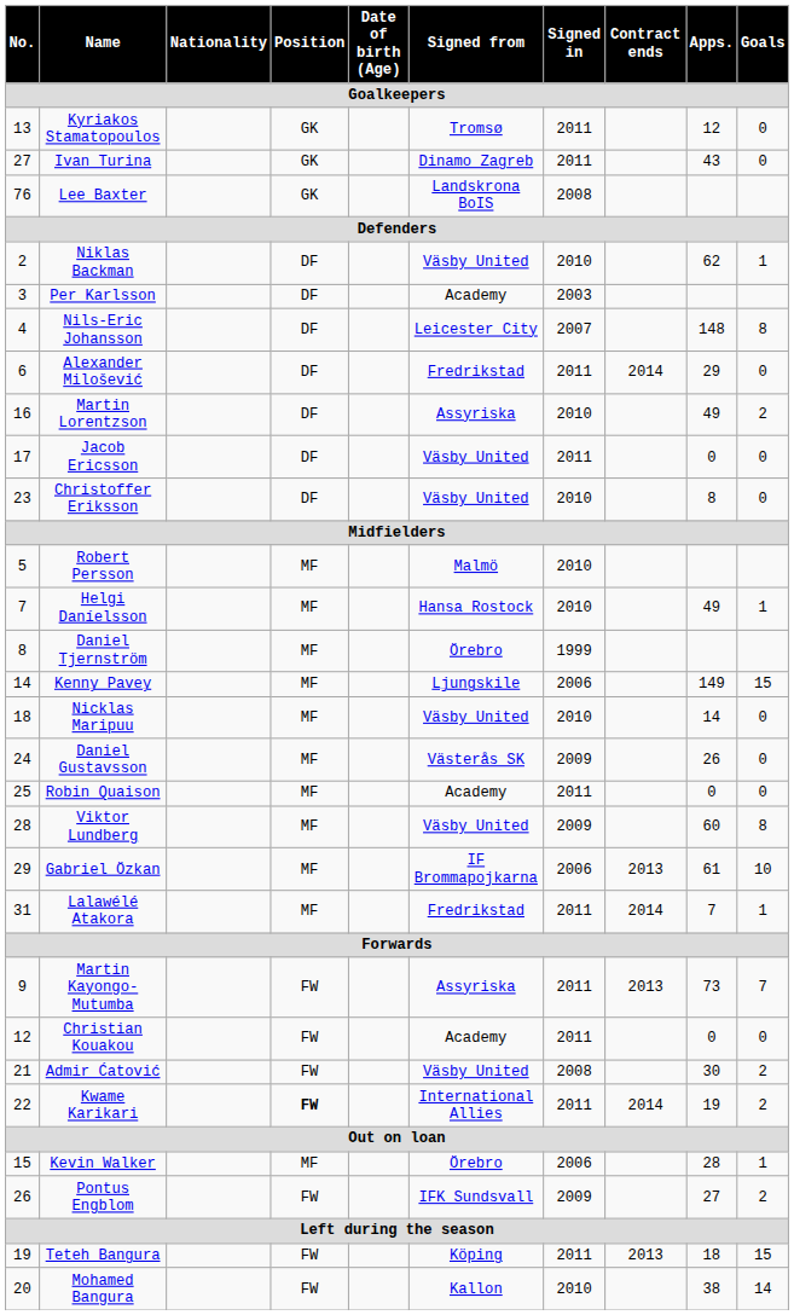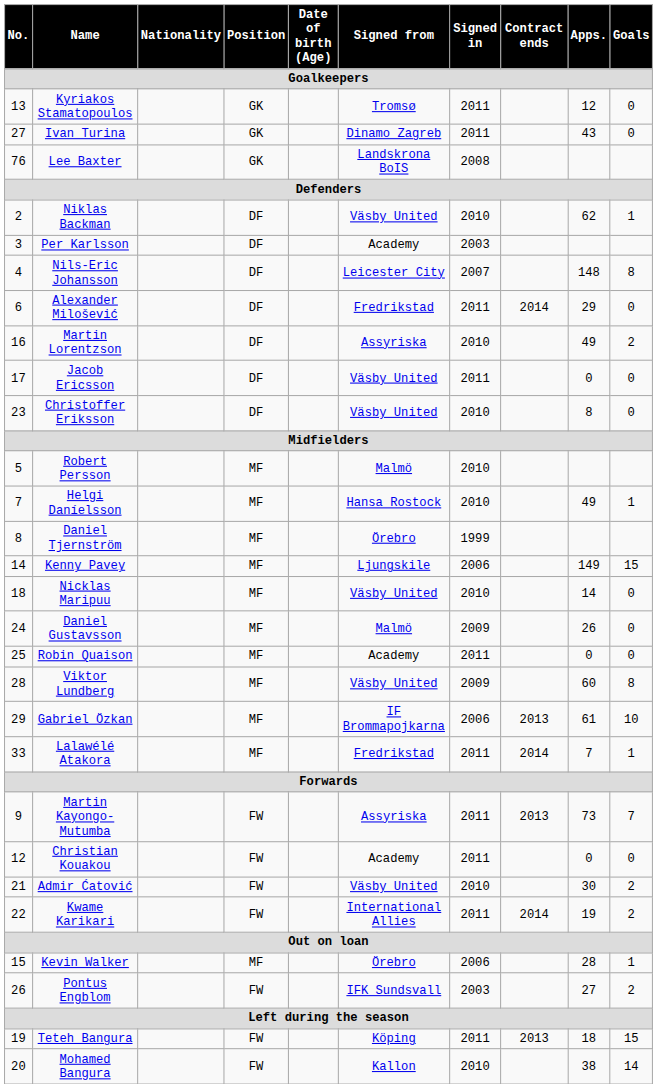 <table class="wikitable"  style="text-align:center; font-size:90%; width:100%;">
 <tr>
 <th style="background:#000000; color:white; text-align:center;">No.</th>
 <th style="background:#000000; color:white; text-align:center;">Name</th>
 <th style="background:#000000; color:white; text-align:center;">Nationality</th>
 <th style="background:#000000; color:white; text-align:center;">Position</th>
 <th style="background:#000000; color:white; text-align:center;">Date of birth (Age)</th>
 <th style="background:#000000; color:white; text-align:center;">Signed from</th>
 <th style="background:#000000; color:white; text-align:center;">Signed in</th>
 <th style="background:#000000; color:white; text-align:center;">Contract ends</th>
 <th style="background:#000000; color:white; text-align:center;">Apps.</th>
 <th style="background:#000000; color:white; text-align:center;">Goals</th>
 </tr>
 <tr>
 <th colspan="11"  style="background:#dcdcdc; text-align:center;">Goalkeepers</th>
 </tr>
 <tr>
 <td>13</td>
 <td><a href='#'>Kyriakos Stamatopoulos</a></td>
 <td></td>
 <td>GK</td>
 <td></td>
 <td><a href='#'>Tromsø</a></td>
 <td>2011</td>
 <td></td>
 <td>12</td>
 <td>0</td>
 </tr>
 <tr>
 <td>27</td>
 <td><a href='#'>Ivan Turina</a></td>
 <td></td>
 <td>GK</td>
 <td></td>
 <td><a href='#'>Dinamo Zagreb</a></td>
 <td>2011</td>
 <td></td>
 <td>43</td>
 <td>0</td>
 </tr>
 <tr>
 <td>76</td>
 <td><a href='#'>Lee Baxter</a></td>
 <td></td>
 <td>GK</td>
 <td></td>
 <td><a href='#'>Landskrona BoIS</a></td>
 <td>2008</td>
 <td></td>
 <td></td>
 <td></td>
 </tr>
 <tr>
 <th colspan="11"  style="background:#dcdcdc; text-align:center;">Defenders</th>
 </tr>
 <tr>
 <td>2</td>
 <td><a href='#'>Niklas Backman</a></td>
 <td></td>
 <td>DF</td>
 <td></td>
 <td><a href='#'>Väsby United</a></td>
 <td>2010</td>
 <td></td>
 <td>62</td>
 <td>1</td>
 </tr>
 <tr>
 <td>3</td>
 <td><a href='#'>Per Karlsson</a></td>
 <td></td>
 <td>DF</td>
 <td></td>
 <td>Academy</td>
 <td>2003</td>
 <td></td>
 <td></td>
 <td></td>
 </tr>
 <tr>
 <td>4</td>
 <td><a href='#'>Nils-Eric Johansson</a></td>
 <td></td>
 <td>DF</td>
 <td></td>
 <td><a href='#'>Leicester City</a></td>
 <td>2007</td>
 <td></td>
 <td>148</td>
 <td>8</td>
 </tr>
 <tr>
 <td>6</td>
 <td><a href='#'>Alexander Milošević</a></td>
 <td></td>
 <td>DF</td>
 <td></td>
 <td><a href='#'>Fredrikstad</a></td>
 <td>2011</td>
 <td>2014</td>
 <td>29</td>
 <td>0</td>
 </tr>
 <tr>
 <td>16</td>
 <td><a href='#'>Martin Lorentzson</a></td>
 <td></td>
 <td>DF</td>
 <td></td>
 <td><a href='#'>Assyriska</a></td>
 <td>2010</td>
 <td></td>
 <td>49</td>
 <td>2</td>
 </tr>
 <tr>
 <td>17</td>
 <td><a href='#'>Jacob Ericsson</a></td>
 <td></td>
 <td>DF</td>
 <td></td>
 <td><a href='#'>Väsby United</a></td>
 <td>2011</td>
 <td></td>
 <td>0</td>
 <td>0</td>
 </tr>
 <tr>
 <td>23</td>
 <td><a href='#'>Christoffer Eriksson</a></td>
 <td></td>
 <td>DF</td>
 <td></td>
 <td><a href='#'>Väsby United</a></td>
 <td>2010</td>
 <td></td>
 <td>8</td>
 <td>0</td>
 </tr>
 <tr>
 <th colspan="11"  style="background:#dcdcdc; text-align:center;">Midfielders</th>
 </tr>
 <tr>
 <td>5</td>
 <td><a href='#'>Robert Persson</a></td>
 <td></td>
 <td>MF</td>
 <td></td>
 <td><a href='#'>Malmö</a></td>
 <td>2010</td>
 <td></td>
 <td></td>
 <td></td>
 </tr>
 <tr>
 <td>7</td>
 <td><a href='#'>Helgi Daníelsson</a></td>
 <td></td>
 <td>MF</td>
 <td></td>
 <td><a href='#'>Hansa Rostock</a></td>
 <td>2010</td>
 <td></td>
 <td>49</td>
 <td>1</td>
 </tr>
 <tr>
 <td>8</td>
 <td><a href='#'>Daniel Tjernström</a></td>
 <td></td>
 <td>MF</td>
 <td></td>
 <td><a href='#'>Örebro</a></td>
 <td>1999</td>
 <td></td>
 <td></td>
 <td></td>
 </tr>
 <tr>
 <td>14</td>
 <td><a href='#'>Kenny Pavey</a></td>
 <td></td>
 <td>MF</td>
 <td></td>
 <td><a href='#'>Ljungskile</a></td>
 <td>2006</td>
 <td></td>
 <td>149</td>
 <td>15</td>
 </tr>
 <tr>
 <td>18</td>
 <td><a href='#'>Nicklas Maripuu</a></td>
 <td></td>
 <td>MF</td>
 <td></td>
 <td><a href='#'>Väsby United</a></td>
 <td>2010</td>
 <td></td>
 <td>14</td>
 <td>0</td>
 </tr>
 <tr>
 <td>24</td>
 <td><a href='#'>Daniel Gustavsson</a></td>
 <td></td>
 <td>MF</td>
 <td></td>
-<td><a href='#'>Västerås SK</a></td>
+<td><a href='#'>Malmö</a></td>
 <td>2009</td>
 <td></td>
 <td>26</td>
 <td>0</td>
 </tr>
 <tr>
 <td>25</td>
 <td><a href='#'>Robin Quaison</a></td>
 <td></td>
 <td>MF</td>
 <td></td>
 <td>Academy</td>
 <td>2011</td>
 <td></td>
 <td>0</td>
 <td>0</td>
 </tr>
 <tr>
 <td>28</td>
 <td><a href='#'>Viktor Lundberg</a></td>
 <td></td>
 <td>MF</td>
 <td></td>
 <td><a href='#'>Väsby United</a></td>
 <td>2009</td>
 <td></td>
 <td>60</td>
 <td>8</td>
 </tr>
 <tr>
 <td>29</td>
 <td><a href='#'>Gabriel Özkan</a></td>
 <td></td>
 <td>MF</td>
 <td></td>
 <td><a href='#'>IF Brommapojkarna</a></td>
 <td>2006</td>
 <td>2013</td>
 <td>61</td>
 <td>10</td>
 </tr>
 <tr>
-<td>31</td>
+<td>33</td>
 <td><a href='#'>Lalawélé Atakora</a></td>
 <td></td>
 <td>MF</td>
 <td></td>
 <td><a href='#'>Fredrikstad</a></td>
 <td>2011</td>
 <td>2014</td>
 <td>7</td>
 <td>1</td>
 </tr>
 <tr>
 <th colspan="11"  style="background:#dcdcdc; text-align:center;">Forwards</th>
 </tr>
 <tr>
 <td>9</td>
 <td><a href='#'>Martin Kayongo-Mutumba</a></td>
 <td></td>
 <td>FW</td>
 <td></td>
 <td><a href='#'>Assyriska</a></td>
 <td>2011</td>
 <td>2013</td>
 <td>73</td>
 <td>7</td>
 </tr>
 <tr>
 <td>12</td>
 <td><a href='#'>Christian Kouakou</a></td>
 <td></td>
 <td>FW</td>
 <td></td>
 <td>Academy</td>
 <td>2011</td>
 <td></td>
 <td>0</td>
 <td>0</td>
 </tr>
 <tr>
 <td>21</td>
 <td><a href='#'>Admir Ćatović</a></td>
 <td></td>
 <td>FW</td>
 <td></td>
 <td><a href='#'>Väsby United</a></td>
-<td>2008</td>
+<td>2010</td>
 <td></td>
 <td>30</td>
 <td>2</td>
 </tr>
 <tr>
 <td>22</td>
 <td><a href='#'>Kwame Karikari</a></td>
 <td></td>
-<td><strong>FW</strong></td>
+<td>FW</td>
 <td></td>
 <td><a href='#'>International Allies</a></td>
 <td>2011</td>
 <td>2014</td>
 <td>19</td>
 <td>2</td>
 </tr>
 <tr>
 <th colspan="11"  style="background:#dcdcdc; text-align:center;">Out on loan</th>
 </tr>
 <tr>
 <td>15</td>
 <td><a href='#'>Kevin Walker</a></td>
 <td></td>
 <td>MF</td>
 <td></td>
 <td><a href='#'>Örebro</a></td>
 <td>2006</td>
 <td></td>
 <td>28</td>
 <td>1</td>
 </tr>
 <tr>
 <td>26</td>
 <td><a href='#'>Pontus Engblom</a></td>
 <td></td>
 <td>FW</td>
 <td></td>
 <td><a href='#'>IFK Sundsvall</a></td>
-<td>2009</td>
+<td>2003</td>
 <td></td>
 <td>27</td>
 <td>2</td>
 </tr>
 <tr>
 <th colspan="11"  style="background:#dcdcdc; text-align:center;">Left during the season</th>
 </tr>
 <tr>
 <td>19</td>
 <td><a href='#'>Teteh Bangura</a></td>
 <td></td>
 <td>FW</td>
 <td></td>
 <td><a href='#'>Köping</a></td>
 <td>2011</td>
 <td>2013</td>
 <td>18</td>
 <td>15</td>
 </tr>
 <tr>
 <td>20</td>
 <td><a href='#'>Mohamed Bangura</a></td>
 <td></td>
 <td>FW</td>
 <td></td>
 <td><a href='#'>Kallon</a></td>
 <td>2010</td>
 <td></td>
 <td>38</td>
 <td>14</td>
 </tr>
 </table>
